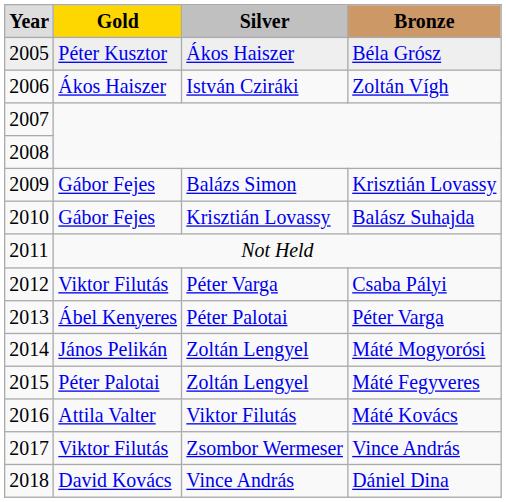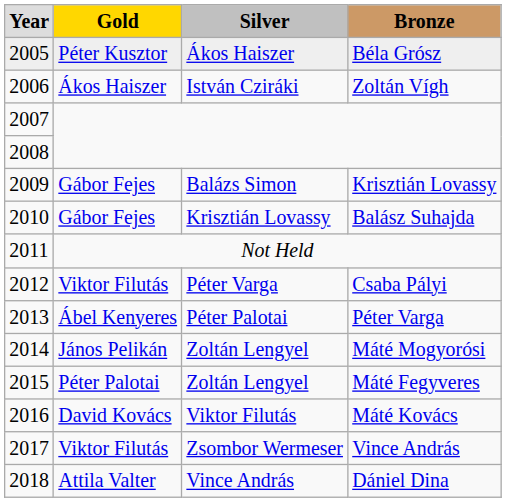 <table class="wikitable sortable" style="font-size:95%">
 <tr style="text-align:center; background:#e4e4e4; font-weight:bold;">
 <td style="background:#ddd; ">Year</td>
 <td style="background:gold; ">Gold</td>
 <td style="background:silver; ">Silver</td>
 <td style="background:#c96; ">Bronze</td>
 </tr>
 <tr style="background:#efefef;">
 <td>2005</td>
 <td><a href='#'>Péter Kusztor</a></td>
 <td><a href='#'>Ákos Haiszer</a></td>
 <td><a href='#'>Béla Grósz</a></td>
 </tr>
 <tr>
 <td>2006</td>
 <td><a href='#'>Ákos Haiszer</a></td>
 <td><a href='#'>István Cziráki</a></td>
 <td><a href='#'>Zoltán Vígh</a></td>
 </tr>
 <tr>
 <td>2007</td>
 <td rowspan="2" colspan="3"></td>
 </tr>
 <tr>
 <td>2008</td>
 </tr>
 <tr>
 <td>2009</td>
 <td><a href='#'>Gábor Fejes</a></td>
 <td><a href='#'>Balázs Simon</a></td>
 <td><a href='#'>Krisztián Lovassy</a></td>
 </tr>
 <tr>
 <td>2010</td>
 <td><a href='#'>Gábor Fejes</a></td>
 <td><a href='#'>Krisztián Lovassy</a></td>
 <td><a href='#'>Balász Suhajda</a></td>
 </tr>
 <tr>
 <td>2011</td>
 <td colspan="3" style="text-align:center;"><em>Not Held</em></td>
 </tr>
 <tr>
 <td>2012</td>
 <td><a href='#'>Viktor Filutás</a></td>
 <td><a href='#'>Péter Varga</a></td>
 <td><a href='#'>Csaba Pályi</a></td>
 </tr>
 <tr>
 <td>2013</td>
 <td><a href='#'>Ábel Kenyeres</a></td>
 <td><a href='#'>Péter Palotai</a></td>
 <td><a href='#'>Péter Varga</a></td>
 </tr>
 <tr>
 <td>2014</td>
 <td><a href='#'>János Pelikán</a></td>
 <td><a href='#'>Zoltán Lengyel</a></td>
 <td><a href='#'>Máté Mogyorósi</a></td>
 </tr>
 <tr>
 <td>2015</td>
 <td><a href='#'>Péter Palotai</a></td>
 <td><a href='#'>Zoltán Lengyel</a></td>
 <td><a href='#'>Máté Fegyveres</a></td>
 </tr>
 <tr>
 <td>2016</td>
-<td><a href='#'>Attila Valter</a></td>
+<td><a href='#'>David Kovács</a></td>
 <td><a href='#'>Viktor Filutás</a></td>
 <td><a href='#'>Máté Kovács</a></td>
 </tr>
 <tr>
 <td>2017</td>
 <td><a href='#'>Viktor Filutás</a></td>
 <td><a href='#'>Zsombor Wermeser</a></td>
 <td><a href='#'>Vince András</a></td>
 </tr>
 <tr>
 <td>2018</td>
-<td><a href='#'>David Kovács</a></td>
+<td><a href='#'>Attila Valter</a></td>
 <td><a href='#'>Vince András</a></td>
 <td><a href='#'>Dániel Dina</a></td>
 </tr>
 </table>
